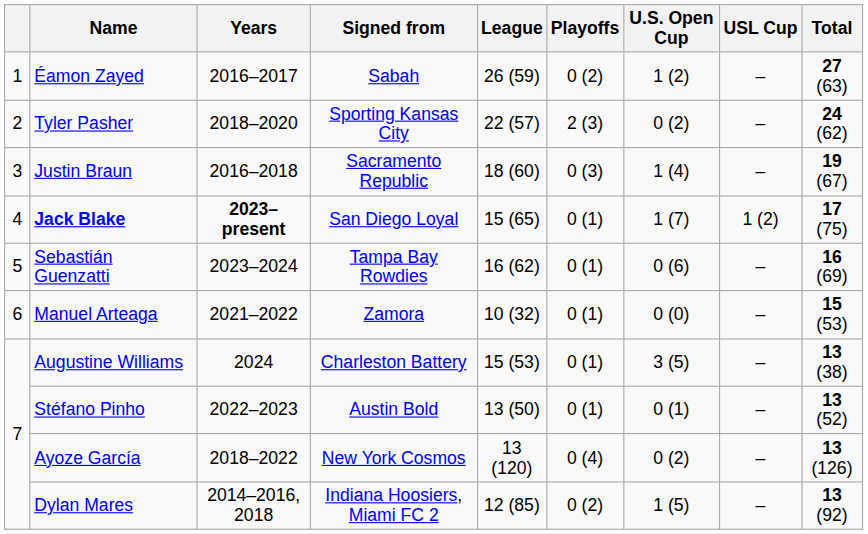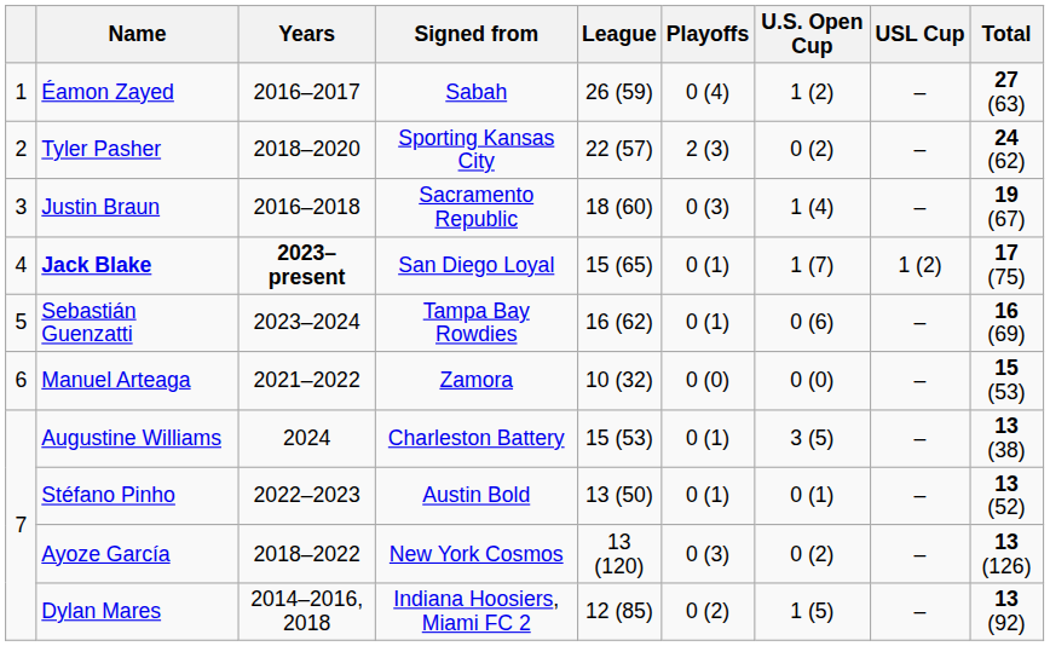 <table class="wikitable sortable" style="text-align:center;">
 <tr>
 <th style="width: 1em;"></th>
 <th style="width: 9em;">Name</th>
 <th style="width: 6em;">Years</th>
 <th style="width: 9em;">Signed from</th>
 <th style="width: 3em;">League</th>
 <th style="width: 3em;">Playoffs</th>
 <th style="width: 5em;">U.S. Open Cup</th>
 <th>USL Cup</th>
 <th style="width: 3em;">Total</th>
 </tr>
 <tr>
 <td>1</td>
 <td align="left"> <a href='#'>Éamon Zayed</a></td>
 <td>2016–2017</td>
 <td><a href='#'>Sabah</a></td>
 <td>26 (59)</td>
-<td>0 (2)</td>
+<td>0 (4)</td>
 <td>1 (2)</td>
 <td>–</td>
 <td><strong>27</strong> (63)</td>
 </tr>
 <tr>
 <td>2</td>
 <td align="left"> <a href='#'>Tyler Pasher</a></td>
 <td>2018–2020</td>
 <td><a href='#'>Sporting Kansas City</a></td>
 <td>22 (57)</td>
 <td>2 (3)</td>
 <td>0 (2)</td>
 <td>–</td>
 <td><strong>24</strong> (62)</td>
 </tr>
 <tr>
 <td>3</td>
 <td align="left"> <a href='#'>Justin Braun</a></td>
 <td>2016–2018</td>
 <td><a href='#'>Sacramento Republic</a></td>
 <td>18 (60)</td>
 <td>0 (3)</td>
 <td>1 (4)</td>
 <td>–</td>
 <td><strong>19</strong> (67)</td>
 </tr>
 <tr>
 <td>4</td>
 <td align="left"> <strong><a href='#'>Jack Blake</a></strong></td>
 <td><strong>2023–present</strong></td>
 <td><a href='#'>San Diego Loyal</a></td>
 <td>15 (65)</td>
 <td>0 (1)</td>
 <td>1 (7)</td>
 <td>1 (2)</td>
 <td><strong>17</strong> (75)</td>
 </tr>
 <tr>
 <td>5</td>
 <td align="left"> <a href='#'>Sebastián Guenzatti</a></td>
 <td>2023–2024</td>
 <td><a href='#'>Tampa Bay Rowdies</a></td>
 <td>16 (62)</td>
 <td>0 (1)</td>
 <td>0 (6)</td>
 <td>–</td>
 <td><strong>16</strong> (69)</td>
 </tr>
 <tr>
 <td>6</td>
 <td align="left"> <a href='#'>Manuel Arteaga</a></td>
 <td>2021–2022</td>
 <td><a href='#'>Zamora</a></td>
 <td>10 (32)</td>
-<td>0 (1)</td>
+<td>0 (0)</td>
 <td>0 (0)</td>
 <td>–</td>
 <td><strong>15</strong> (53)</td>
 </tr>
 <tr>
 <td rowspan="4">7</td>
 <td align="left"> <a href='#'>Augustine Williams</a></td>
 <td>2024</td>
 <td><a href='#'>Charleston Battery</a></td>
 <td>15 (53)</td>
 <td>0 (1)</td>
 <td>3 (5)</td>
 <td>–</td>
 <td><strong>13</strong> (38)</td>
 </tr>
 <tr>
 <td align="left"> <a href='#'>Stéfano Pinho</a></td>
 <td>2022–2023</td>
 <td><a href='#'>Austin Bold</a></td>
 <td>13 (50)</td>
 <td>0 (1)</td>
 <td>0 (1)</td>
 <td>–</td>
 <td><strong>13</strong> (52)</td>
 </tr>
 <tr>
 <td align="left"> <a href='#'>Ayoze García</a></td>
 <td>2018–2022</td>
 <td><a href='#'>New York Cosmos</a></td>
 <td>13 (120)</td>
-<td>0 (4)</td>
+<td>0 (3)</td>
 <td>0 (2)</td>
 <td>–</td>
 <td><strong>13</strong> (126)</td>
 </tr>
 <tr>
 <td align="left"> <a href='#'>Dylan Mares</a></td>
 <td>2014–2016,<br>2018</td>
 <td><a href='#'>Indiana Hoosiers</a>,<br><a href='#'>Miami FC 2</a></td>
 <td>12 (85)</td>
 <td>0 (2)</td>
 <td>1 (5)</td>
 <td>–</td>
 <td><strong>13</strong> (92)</td>
 </tr>
 </table>
